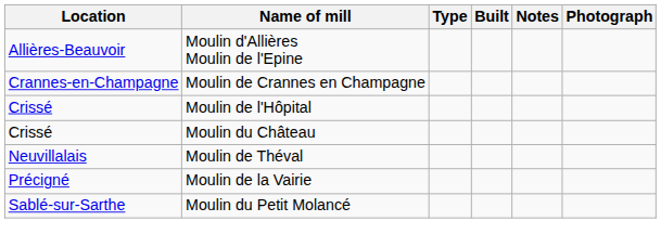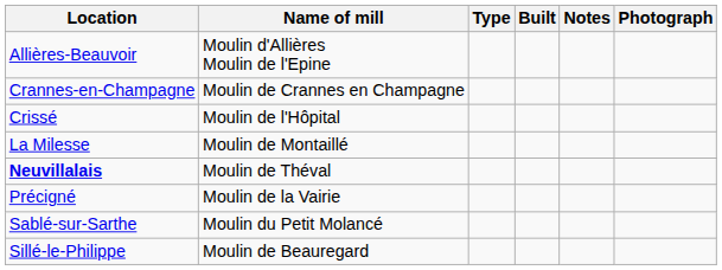 <table class="wikitable">
 <tr>
 <th>Location</th>
 <th>Name of mill</th>
 <th>Type</th>
 <th>Built</th>
 <th>Notes</th>
 <th>Photograph</th>
 </tr>
 <tr>
 <td><a href='#'>Allières-Beauvoir</a></td>
 <td>Moulin d'Allières<br>Moulin de l'Epine</td>
 <td></td>
 <td></td>
 <td></td>
 <td></td>
 </tr>
 <tr>
 <td><a href='#'>Crannes-en-Champagne</a></td>
 <td>Moulin de Crannes en Champagne</td>
 <td></td>
 <td></td>
 <td></td>
 <td></td>
 </tr>
 <tr>
 <td><a href='#'>Crissé</a></td>
 <td>Moulin de l'Hôpital</td>
 <td></td>
 <td></td>
 <td></td>
 <td></td>
 </tr>
 <tr>
-<td>Crissé</td>
-<td>Moulin du Château</td>
+<td><a href='#'>La Milesse</a></td>
+<td>Moulin de Montaillé</td>
 <td></td>
 <td></td>
 <td></td>
 <td></td>
 </tr>
 <tr>
-<td><a href='#'>Neuvillalais</a></td>
+<td><strong><a href='#'>Neuvillalais</a></strong></td>
 <td>Moulin de Théval</td>
 <td></td>
 <td></td>
 <td></td>
 <td></td>
 </tr>
 <tr>
 <td><a href='#'>Précigné</a></td>
 <td>Moulin de la Vairie</td>
 <td></td>
 <td></td>
 <td></td>
 <td></td>
 </tr>
 <tr>
 <td><a href='#'>Sablé-sur-Sarthe</a></td>
 <td>Moulin du Petit Molancé</td>
 <td></td>
 <td></td>
 <td></td>
 <td></td>
 </tr>
+<tr>
+<td><a href='#'>Sillé-le-Philippe</a></td>
+<td>Moulin de Beauregard</td>
+<td></td>
+<td></td>
+<td></td>
+<td></td>
+</tr>
 </table>
